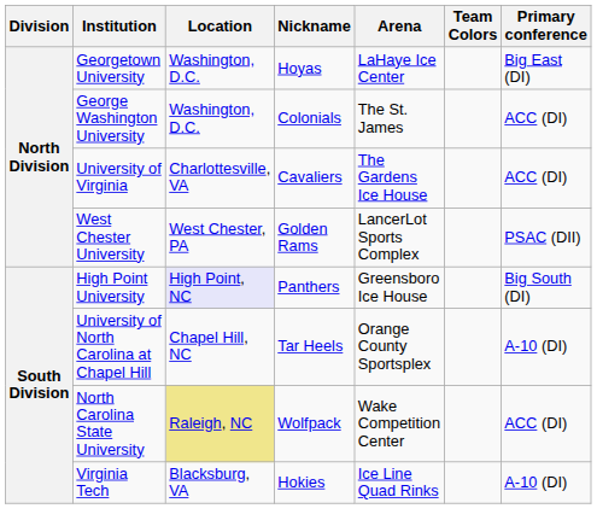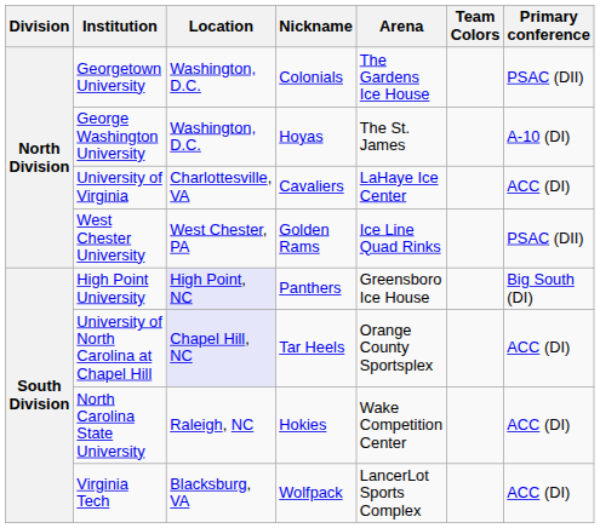 <table class="wikitable sortable">
 <tr>
 <th>Division</th>
 <th>Institution</th>
 <th>Location</th>
 <th>Nickname</th>
 <th>Arena</th>
 <th>Team Colors</th>
 <th>Primary conference</th>
 </tr>
 <tr>
 <th rowspan="4">North Division</th>
 <td><a href='#'>Georgetown University</a></td>
 <td><a href='#'>Washington, D.C.</a></td>
-<td><a href='#'>Hoyas</a></td>
-<td><a href='#'>LaHaye Ice Center</a></td>
+<td><a href='#'>Colonials</a></td>
+<td><a href='#'>The Gardens Ice House</a></td>
 <td align=center> </td>
-<td><a href='#'>Big East</a> (DI)</td>
+<td><a href='#'>PSAC</a> (DII)</td>
 </tr>
 <tr>
 <td><a href='#'>George Washington University</a></td>
 <td><a href='#'>Washington, D.C.</a></td>
-<td><a href='#'>Colonials</a></td>
+<td><a href='#'>Hoyas</a></td>
 <td>The St. James</td>
 <td align=center> </td>
-<td><a href='#'>ACC</a> (DI)</td>
+<td><a href='#'>A-10</a> (DI)</td>
 </tr>
 <tr>
 <td><a href='#'>University of Virginia</a></td>
 <td><a href='#'>Charlottesville</a>, <a href='#'>VA</a></td>
 <td><a href='#'>Cavaliers</a></td>
-<td><a href='#'>The Gardens Ice House</a></td>
+<td><a href='#'>LaHaye Ice Center</a></td>
 <td align=center> </td>
 <td><a href='#'>ACC</a> (DI)</td>
 </tr>
 <tr>
 <td><a href='#'>West Chester University</a></td>
 <td><a href='#'>West Chester</a>, <a href='#'>PA</a></td>
 <td><a href='#'>Golden Rams</a></td>
-<td>LancerLot Sports Complex</td>
+<td><a href='#'>Ice Line Quad Rinks</a></td>
 <td align=center> </td>
 <td><a href='#'>PSAC</a> (DII)</td>
 </tr>
 <tr>
 <th rowspan="4">South Division</th>
 <td><a href='#'>High Point University</a></td>
 <td style="background: lavender;"><a href='#'>High Point</a>, <a href='#'>NC</a></td>
 <td><a href='#'>Panthers</a></td>
 <td>Greensboro Ice House</td>
 <td align=center> </td>
 <td><a href='#'>Big South</a> (DI)</td>
 </tr>
 <tr>
 <td><a href='#'>University of North Carolina at Chapel Hill</a></td>
-<td><a href='#'>Chapel Hill</a>, <a href='#'>NC</a></td>
+<td style="background: lavender;"><a href='#'>Chapel Hill</a>, <a href='#'>NC</a></td>
 <td><a href='#'>Tar Heels</a></td>
 <td>Orange County Sportsplex</td>
 <td align=center> </td>
-<td><a href='#'>A-10</a> (DI)</td>
+<td><a href='#'>ACC</a> (DI)</td>
 </tr>
 <tr>
 <td><a href='#'>North Carolina State University</a></td>
-<td style="background: khaki;"><a href='#'>Raleigh</a>, <a href='#'>NC</a></td>
-<td><a href='#'>Wolfpack</a></td>
+<td><a href='#'>Raleigh</a>, <a href='#'>NC</a></td>
+<td><a href='#'>Hokies</a></td>
 <td>Wake Competition Center</td>
 <td align=center> </td>
 <td><a href='#'>ACC</a> (DI)</td>
 </tr>
 <tr>
 <td><a href='#'>Virginia Tech</a></td>
 <td><a href='#'>Blacksburg</a>, <a href='#'>VA</a></td>
-<td><a href='#'>Hokies</a></td>
-<td><a href='#'>Ice Line Quad Rinks</a></td>
+<td><a href='#'>Wolfpack</a></td>
+<td>LancerLot Sports Complex</td>
 <td align=center> </td>
-<td><a href='#'>A-10</a> (DI)</td>
+<td><a href='#'>ACC</a> (DI)</td>
 </tr>
 </table>
